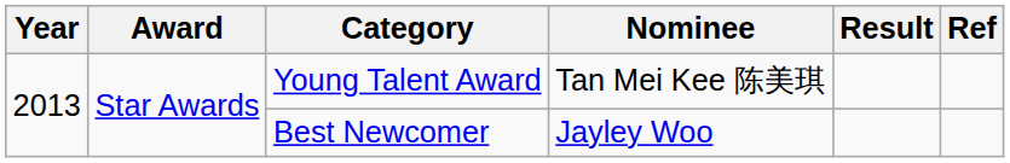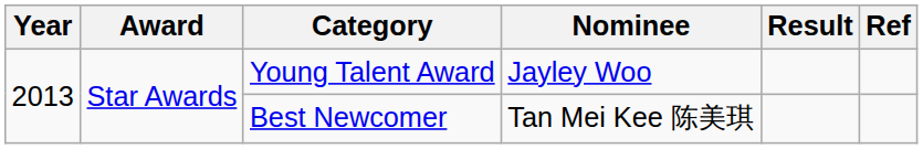 <table class="wikitable">
 <tr>
 <th>Year</th>
 <th>Award</th>
 <th>Category</th>
 <th>Nominee</th>
 <th>Result</th>
 <th>Ref</th>
 </tr>
 <tr>
 <td rowspan="2">2013</td>
 <td rowspan="12"><a href='#'>Star Awards</a></td>
 <td><a href='#'>Young Talent Award</a></td>
-<td>Tan Mei Kee 陈美琪</td>
+<td><a href='#'>Jayley Woo</a></td>
 <td></td>
 <td></td>
 </tr>
 <tr>
 <td><a href='#'>Best Newcomer</a></td>
-<td><a href='#'>Jayley Woo</a></td>
+<td>Tan Mei Kee 陈美琪</td>
 <td></td>
 <td></td>
 </tr>
 </table>
